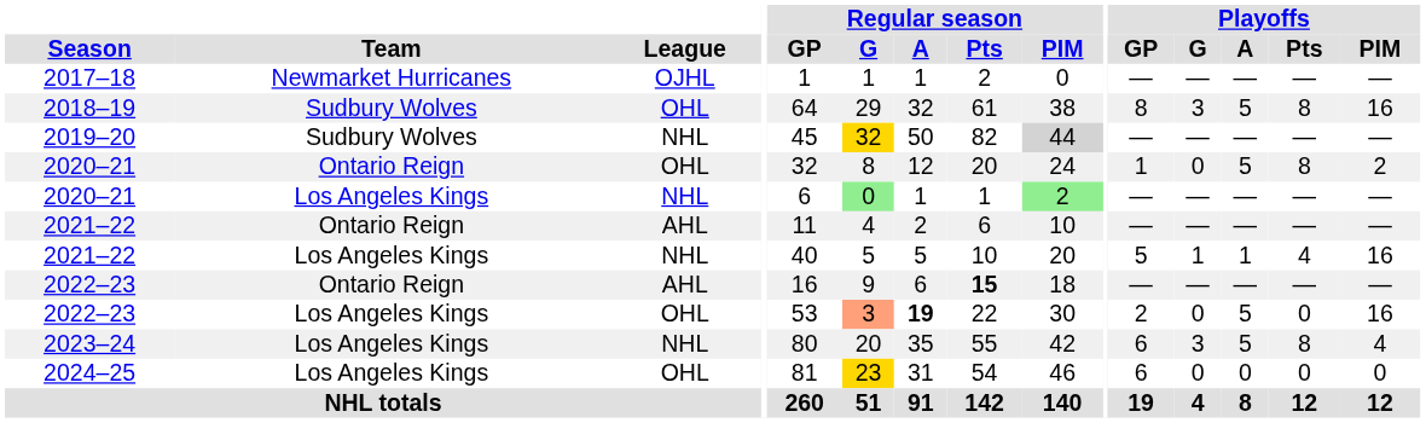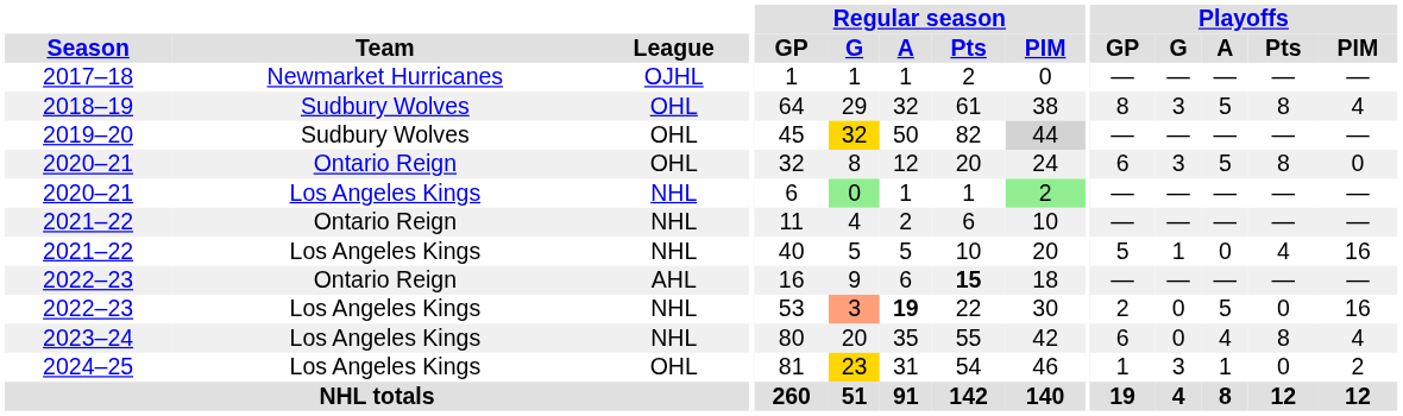 <table border="0" cellpadding="1" cellspacing="0" style="text-align:center; width:60em;">
 <tr bgcolor="#e0e0e0">
 <th colspan="3" bgcolor="#ffffff"></th>
 <th rowspan="92" bgcolor="#ffffff"></th>
 <th colspan="5"><a href='#'>Regular season</a></th>
 <th rowspan="92" bgcolor="#ffffff"></th>
 <th colspan="5"><a href='#'>Playoffs</a></th>
 </tr>
 <tr bgcolor="#e0e0e0">
 <th><a href='#'>Season</a></th>
 <th>Team</th>
 <th>League</th>
 <th>GP</th>
 <th><a href='#'>G</a></th>
 <th><a href='#'>A</a></th>
 <th><a href='#'>Pts</a></th>
 <th><a href='#'>PIM</a></th>
 <th>GP</th>
 <th>G</th>
 <th>A</th>
 <th>Pts</th>
 <th>PIM</th>
 </tr>
 <tr>
 <td><a href='#'>2017–18</a></td>
 <td><a href='#'>Newmarket Hurricanes</a></td>
 <td><a href='#'>OJHL</a></td>
 <td>1</td>
 <td>1</td>
 <td>1</td>
 <td>2</td>
 <td>0</td>
 <td>—</td>
 <td>—</td>
 <td>—</td>
 <td>—</td>
 <td>—</td>
 </tr>
 <tr bgcolor="#f0f0f0">
 <td><a href='#'>2018–19</a></td>
 <td><a href='#'>Sudbury Wolves</a></td>
 <td><a href='#'>OHL</a></td>
 <td>64</td>
 <td>29</td>
 <td>32</td>
 <td>61</td>
 <td>38</td>
 <td>8</td>
 <td>3</td>
 <td>5</td>
 <td>8</td>
-<td>16</td>
+<td>4</td>
 </tr>
 <tr>
 <td><a href='#'>2019–20</a></td>
 <td>Sudbury Wolves</td>
-<td>NHL</td>
+<td>OHL</td>
 <td>45</td>
 <td style="background: gold;">32</td>
 <td>50</td>
 <td>82</td>
 <td style="background: lightgrey;">44</td>
 <td>—</td>
 <td>—</td>
 <td>—</td>
 <td>—</td>
 <td>—</td>
 </tr>
 <tr bgcolor="#f0f0f0">
 <td><a href='#'>2020–21</a></td>
 <td><a href='#'>Ontario Reign</a></td>
 <td>OHL</td>
 <td>32</td>
 <td>8</td>
 <td>12</td>
 <td>20</td>
 <td>24</td>
-<td>1</td>
-<td>0</td>
+<td>6</td>
+<td>3</td>
 <td>5</td>
 <td>8</td>
-<td>2</td>
+<td>0</td>
 </tr>
 <tr>
 <td><a href='#'>2020–21</a></td>
 <td><a href='#'>Los Angeles Kings</a></td>
 <td><a href='#'>NHL</a></td>
 <td>6</td>
 <td style="background: lightgreen;">0</td>
 <td>1</td>
 <td>1</td>
 <td style="background: lightgreen;">2</td>
 <td>—</td>
 <td>—</td>
 <td>—</td>
 <td>—</td>
 <td>—</td>
 </tr>
 <tr bgcolor="#f0f0f0">
 <td><a href='#'>2021–22</a></td>
 <td>Ontario Reign</td>
-<td>AHL</td>
+<td>NHL</td>
 <td>11</td>
 <td>4</td>
 <td>2</td>
 <td>6</td>
 <td>10</td>
 <td>—</td>
 <td>—</td>
 <td>—</td>
 <td>—</td>
 <td>—</td>
 </tr>
 <tr>
 <td><a href='#'>2021–22</a></td>
 <td>Los Angeles Kings</td>
 <td>NHL</td>
 <td>40</td>
 <td>5</td>
 <td>5</td>
 <td>10</td>
 <td>20</td>
 <td>5</td>
 <td>1</td>
-<td>1</td>
+<td>0</td>
 <td>4</td>
 <td>16</td>
 </tr>
 <tr bgcolor="#f0f0f0">
 <td><a href='#'>2022–23</a></td>
 <td>Ontario Reign</td>
 <td>AHL</td>
 <td>16</td>
 <td>9</td>
 <td>6</td>
 <td><strong>15</strong></td>
 <td>18</td>
 <td>—</td>
 <td>—</td>
 <td>—</td>
 <td>—</td>
 <td>—</td>
 </tr>
 <tr>
 <td><a href='#'>2022–23</a></td>
 <td>Los Angeles Kings</td>
-<td>OHL</td>
+<td>NHL</td>
 <td>53</td>
 <td style="background: lightsalmon;">3</td>
 <td><strong>19</strong></td>
 <td>22</td>
 <td>30</td>
 <td>2</td>
 <td>0</td>
 <td>5</td>
 <td>0</td>
 <td>16</td>
 </tr>
 <tr bgcolor="#f0f0f0">
 <td><a href='#'>2023–24</a></td>
 <td>Los Angeles Kings</td>
 <td>NHL</td>
 <td>80</td>
 <td>20</td>
 <td>35</td>
 <td>55</td>
 <td>42</td>
 <td>6</td>
-<td>3</td>
-<td>5</td>
+<td>0</td>
+<td>4</td>
 <td>8</td>
 <td>4</td>
 </tr>
 <tr>
 <td><a href='#'>2024–25</a></td>
 <td>Los Angeles Kings</td>
 <td>OHL</td>
 <td>81</td>
 <td style="background: gold;">23</td>
 <td>31</td>
 <td>54</td>
 <td>46</td>
-<td>6</td>
+<td>1</td>
+<td>3</td>
+<td>1</td>
 <td>0</td>
-<td>0</td>
-<td>0</td>
-<td>0</td>
+<td>2</td>
 </tr>
 <tr bgcolor="#e0e0e0">
 <th colspan="3">NHL totals</th>
 <th>260</th>
 <th>51</th>
 <th>91</th>
 <th>142</th>
 <th>140</th>
 <th>19</th>
 <th>4</th>
 <th>8</th>
 <th>12</th>
 <th>12</th>
 </tr>
 </table>
